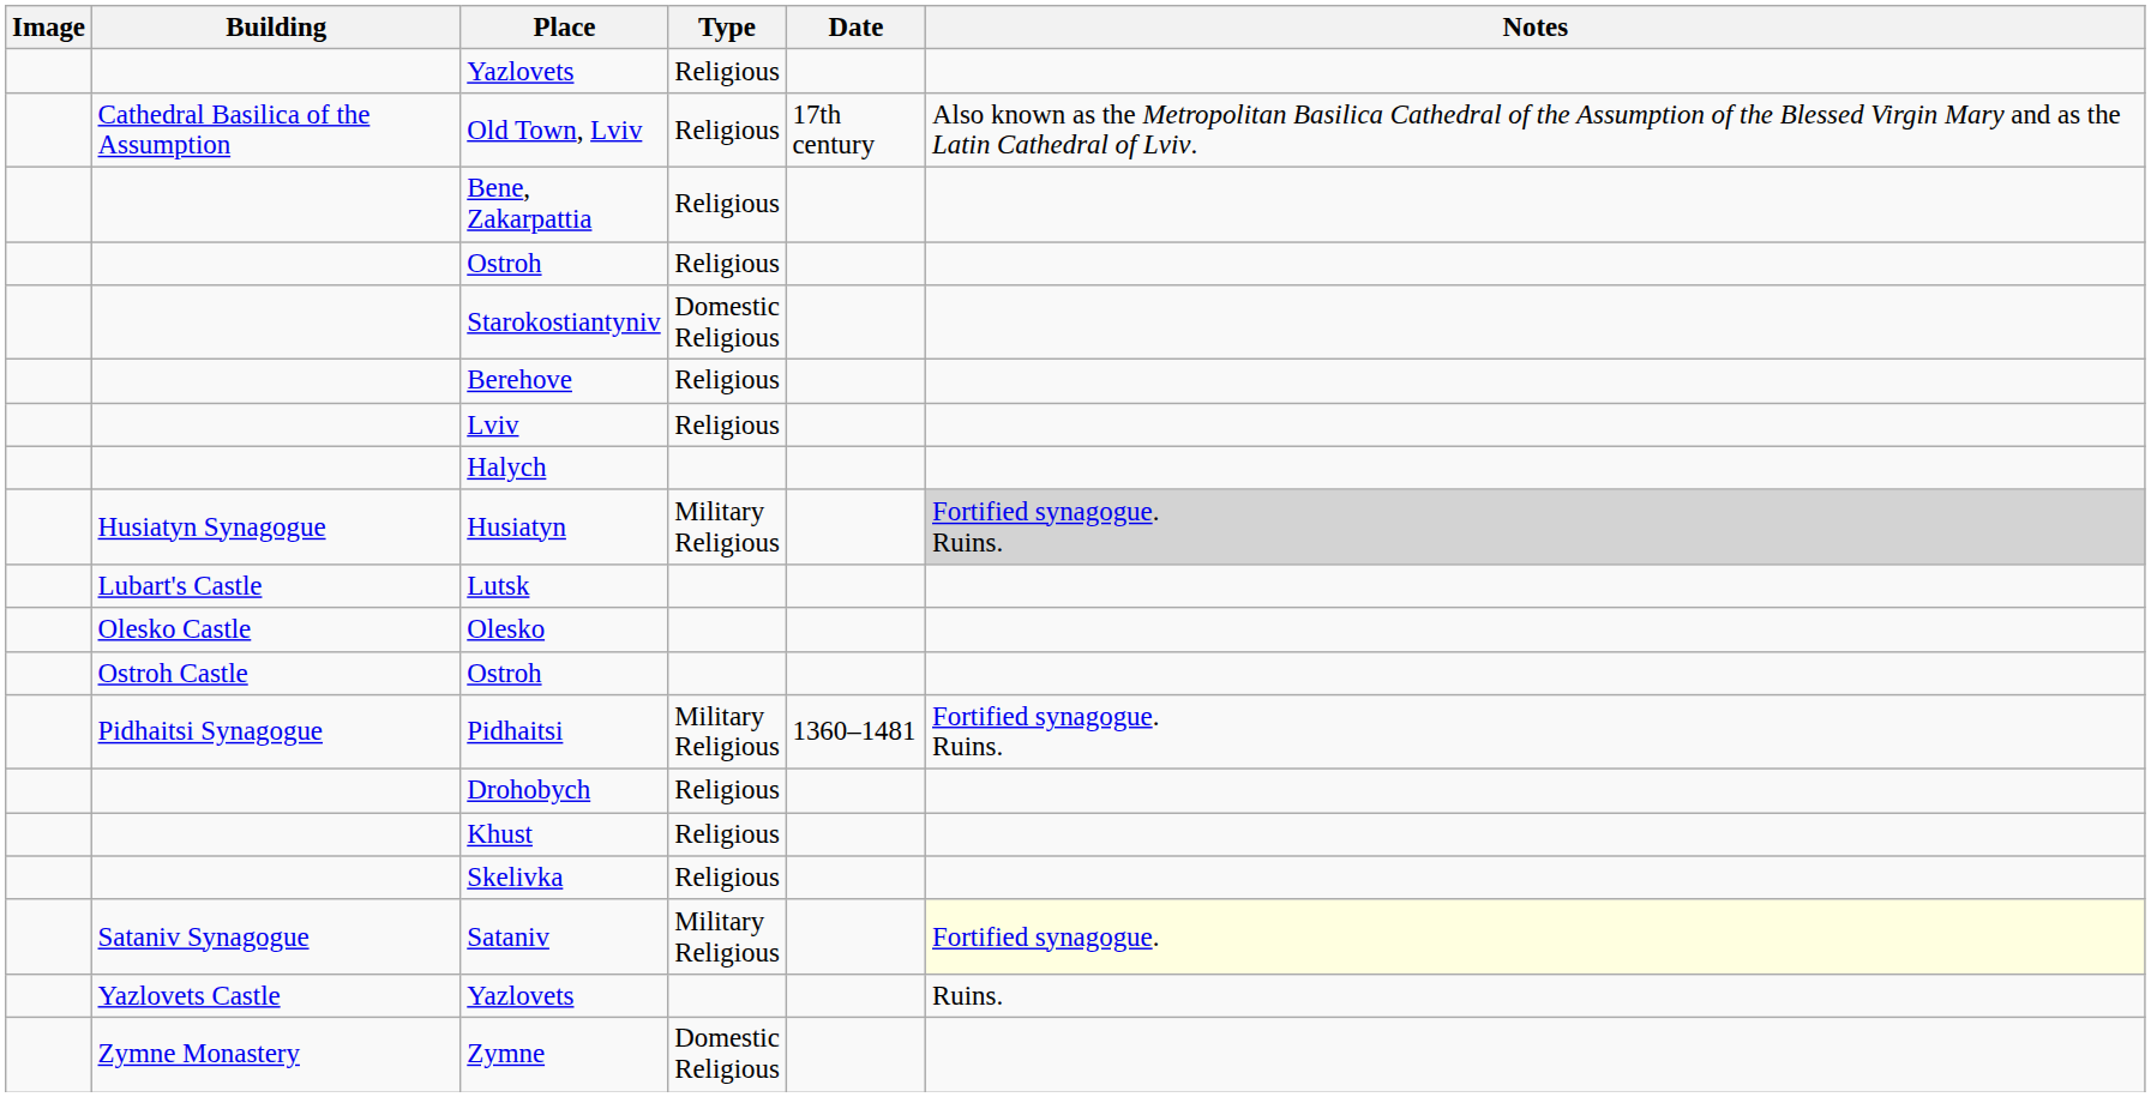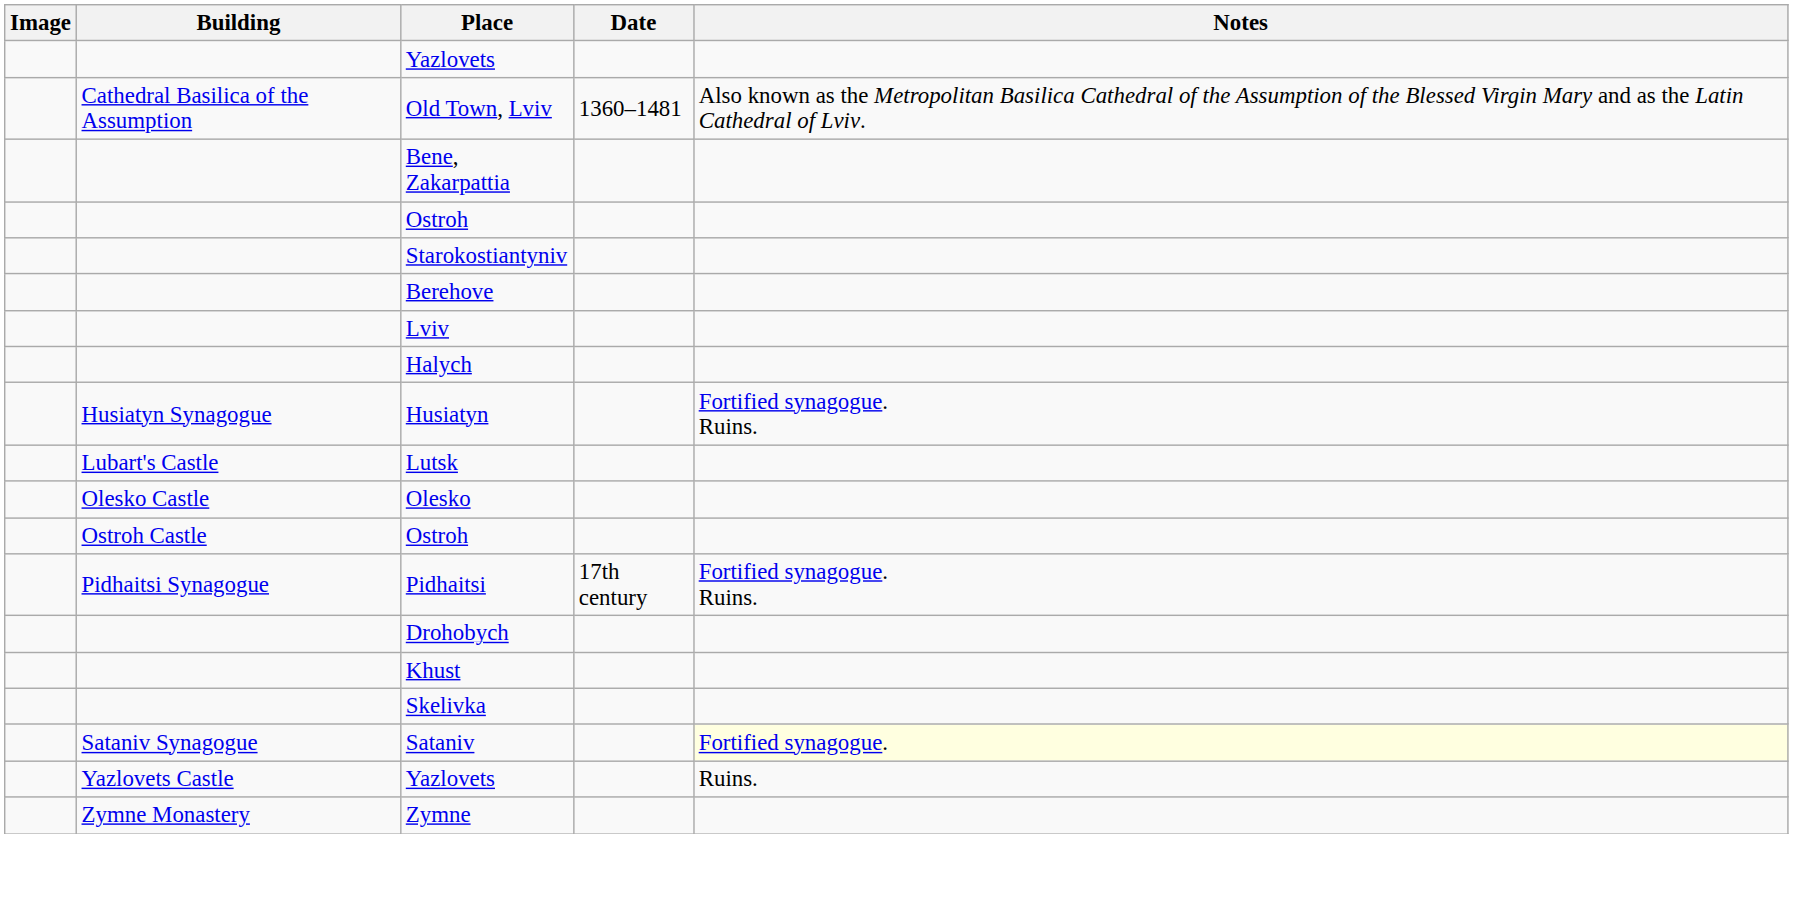 <table class="wikitable sortable mw-collapsible mw-collapsed">
 <tr>
 <th>Image</th>
 <th>Building</th>
 <th>Place</th>
-<th>Type</th>
 <th>Date</th>
 <th>Notes</th>
 </tr>
 <tr>
 <td></td>
 <td></td>
 <td><a href='#'>Yazlovets</a></td>
-<td>Religious</td>
 <td></td>
 <td></td>
 </tr>
 <tr>
 <td></td>
 <td><a href='#'>Cathedral Basilica of the Assumption</a></td>
 <td><a href='#'>Old Town</a>, <a href='#'>Lviv</a></td>
-<td>Religious</td>
-<td>17th century</td>
+<td>1360–1481</td>
 <td>Also known as the <em>Metropolitan Basilica Cathedral of the Assumption of the Blessed Virgin Mary</em> and as the <em>Latin Cathedral of Lviv</em>.</td>
 </tr>
 <tr>
 <td></td>
 <td></td>
 <td><a href='#'>Bene</a>, <a href='#'>Zakarpattia</a></td>
-<td>Religious</td>
 <td></td>
 <td></td>
 </tr>
 <tr>
 <td></td>
 <td></td>
 <td><a href='#'>Ostroh</a></td>
-<td>Religious</td>
 <td></td>
 <td></td>
 </tr>
 <tr>
 <td></td>
 <td></td>
 <td><a href='#'>Starokostiantyniv</a></td>
-<td>Domestic<br>Religious</td>
 <td></td>
 <td></td>
 </tr>
 <tr>
 <td></td>
 <td></td>
 <td><a href='#'>Berehove</a></td>
-<td>Religious</td>
 <td></td>
 <td></td>
 </tr>
 <tr>
 <td></td>
 <td></td>
 <td><a href='#'>Lviv</a></td>
-<td>Religious</td>
 <td></td>
 <td></td>
 </tr>
 <tr>
 <td></td>
 <td></td>
 <td><a href='#'>Halych</a></td>
 <td></td>
 <td></td>
-<td></td>
 </tr>
 <tr>
 <td></td>
 <td><a href='#'>Husiatyn Synagogue</a></td>
 <td><a href='#'>Husiatyn</a></td>
-<td>Military<br>Religious</td>
 <td></td>
-<td style="background: lightgrey;"><a href='#'>Fortified synagogue</a>.<br>Ruins.</td>
+<td><a href='#'>Fortified synagogue</a>.<br>Ruins.</td>
 </tr>
 <tr>
 <td></td>
 <td><a href='#'>Lubart's Castle</a></td>
 <td><a href='#'>Lutsk</a></td>
-<td></td>
 <td></td>
 <td></td>
 </tr>
 <tr>
 <td></td>
 <td><a href='#'>Olesko Castle</a></td>
 <td><a href='#'>Olesko</a></td>
 <td></td>
 <td></td>
-<td></td>
 </tr>
 <tr>
 <td></td>
 <td><a href='#'>Ostroh Castle</a></td>
 <td><a href='#'>Ostroh</a></td>
 <td></td>
 <td></td>
-<td></td>
 </tr>
 <tr>
 <td></td>
 <td><a href='#'>Pidhaitsi Synagogue</a></td>
 <td><a href='#'>Pidhaitsi</a></td>
-<td>Military<br>Religious</td>
-<td>1360–1481</td>
+<td>17th century</td>
 <td><a href='#'>Fortified synagogue</a>.<br>Ruins.</td>
 </tr>
 <tr>
 <td></td>
 <td></td>
 <td><a href='#'>Drohobych</a></td>
-<td>Religious</td>
 <td></td>
 <td></td>
 </tr>
 <tr>
 <td></td>
 <td></td>
 <td><a href='#'>Khust</a></td>
-<td>Religious</td>
 <td></td>
 <td></td>
 </tr>
 <tr>
 <td></td>
 <td></td>
 <td><a href='#'>Skelivka</a></td>
-<td>Religious</td>
 <td></td>
 <td></td>
 </tr>
 <tr>
 <td></td>
 <td><a href='#'>Sataniv Synagogue</a></td>
 <td><a href='#'>Sataniv</a></td>
-<td>Military<br>Religious</td>
 <td></td>
 <td style="background: lightyellow;"><a href='#'>Fortified synagogue</a>.</td>
 </tr>
 <tr>
 <td></td>
 <td><a href='#'>Yazlovets Castle</a></td>
 <td><a href='#'>Yazlovets</a></td>
 <td></td>
-<td></td>
 <td>Ruins.</td>
 </tr>
 <tr>
 <td></td>
 <td><a href='#'>Zymne Monastery</a></td>
 <td><a href='#'>Zymne</a></td>
-<td>Domestic<br>Religious</td>
 <td></td>
 <td></td>
 </tr>
 </table>
